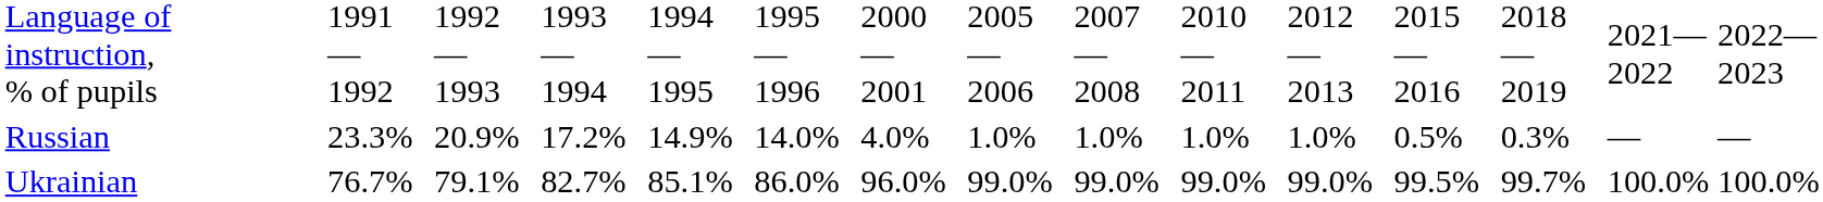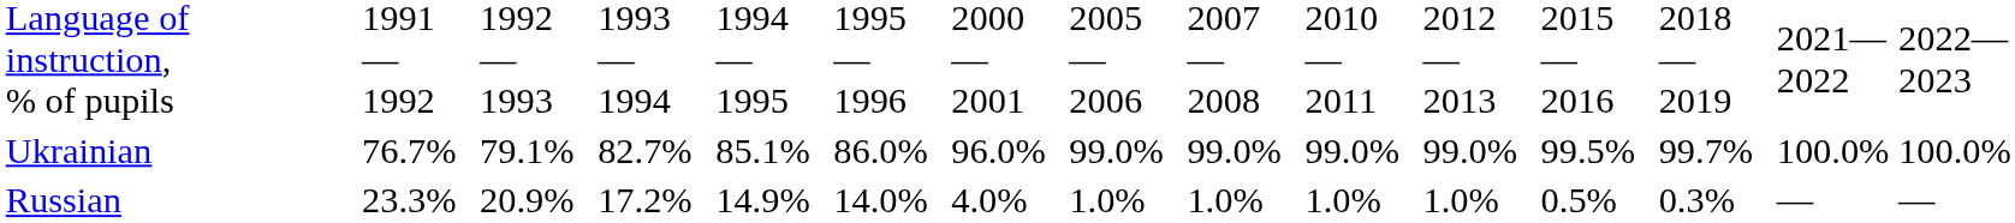 <table class="standard">
 <tr>
 <td><a href='#'>Language of instruction</a>, <br>% of pupils</td>
 <td>1991—<br>1992</td>
 <td>1992—<br>1993</td>
 <td>1993—<br>1994</td>
 <td>1994—<br>1995</td>
 <td>1995—<br>1996</td>
 <td>2000—<br>2001</td>
 <td>2005—<br>2006</td>
 <td>2007—<br>2008</td>
 <td>2010—<br>2011</td>
 <td>2012—<br>2013</td>
 <td>2015—<br>2016</td>
 <td>2018—<br>2019</td>
 <td>2021—<br>2022</td>
 <td>2022—<br>2023</td>
 </tr>
 <tr>
+<td><a href='#'>Ukrainian</a></td>
+<td>76.7%</td>
+<td>79.1%</td>
+<td>82.7%</td>
+<td>85.1%</td>
+<td>86.0%</td>
+<td>96.0%</td>
+<td>99.0%</td>
+<td>99.0%</td>
+<td>99.0%</td>
+<td>99.0%</td>
+<td>99.5%</td>
+<td>99.7%</td>
+<td>100.0%</td>
+<td>100.0%</td>
+</tr>
+<tr>
 <td><a href='#'>Russian</a></td>
 <td>23.3%</td>
 <td>20.9%</td>
 <td>17.2%</td>
 <td>14.9%</td>
 <td>14.0%</td>
 <td>4.0%</td>
 <td>1.0%</td>
 <td>1.0%</td>
 <td>1.0%</td>
 <td>1.0%</td>
 <td>0.5%</td>
 <td>0.3%</td>
 <td>—</td>
 <td>—</td>
 </tr>
 <tr>
-<td><a href='#'>Ukrainian</a></td>
-<td>76.7%</td>
-<td>79.1%</td>
-<td>82.7%</td>
-<td>85.1%</td>
-<td>86.0%</td>
-<td>96.0%</td>
-<td>99.0%</td>
-<td>99.0%</td>
-<td>99.0%</td>
-<td>99.0%</td>
-<td>99.5%</td>
-<td>99.7%</td>
-<td>100.0%</td>
-<td>100.0%</td>
-</tr>
-<tr>
 </tr>
 </table>
